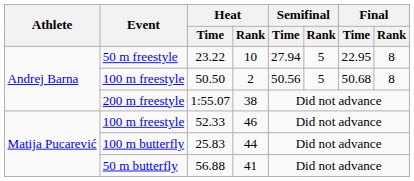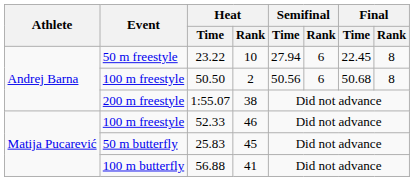 <table class=wikitable style="font-size:90%">
 <tr>
 <th rowspan="2">Athlete</th>
 <th rowspan="2">Event</th>
 <th colspan="2">Heat</th>
 <th colspan="2">Semifinal</th>
 <th colspan="2">Final</th>
 </tr>
 <tr style="font-size:95%">
 <th>Time</th>
 <th>Rank</th>
 <th>Time</th>
 <th>Rank</th>
 <th>Time</th>
 <th>Rank</th>
 </tr>
 <tr align=center>
 <td align=left rowspan=3><a href='#'>Andrej Barna</a></td>
 <td align=left><a href='#'>50 m freestyle</a></td>
 <td>23.22</td>
 <td>10</td>
 <td>27.94</td>
-<td>5</td>
-<td>22.95</td>
+<td>6</td>
+<td>22.45</td>
 <td>8</td>
 </tr>
 <tr align=center>
 <td align=left><a href='#'>100 m freestyle</a></td>
 <td>50.50</td>
 <td>2</td>
 <td>50.56</td>
-<td>5</td>
+<td>6</td>
 <td>50.68</td>
 <td>8</td>
 </tr>
 <tr align=center>
 <td align=left><a href='#'>200 m freestyle</a></td>
 <td>1:55.07</td>
 <td>38</td>
 <td colspan="4">Did not advance</td>
 </tr>
 <tr align=center>
 <td align=left rowspan=3><a href='#'>Matija Pucarević</a></td>
 <td align=left><a href='#'>100 m freestyle</a></td>
 <td>52.33</td>
 <td>46</td>
 <td colspan="4">Did not advance</td>
 </tr>
 <tr align=center>
-<td align=left><a href='#'>100 m butterfly</a></td>
+<td align=left><a href='#'>50 m butterfly</a></td>
 <td>25.83</td>
-<td>44</td>
+<td>45</td>
 <td colspan="4">Did not advance</td>
 </tr>
 <tr align=center>
-<td align=left><a href='#'>50 m butterfly</a></td>
+<td align=left><a href='#'>100 m butterfly</a></td>
 <td>56.88</td>
 <td>41</td>
 <td colspan="4">Did not advance</td>
 </tr>
 </table>
